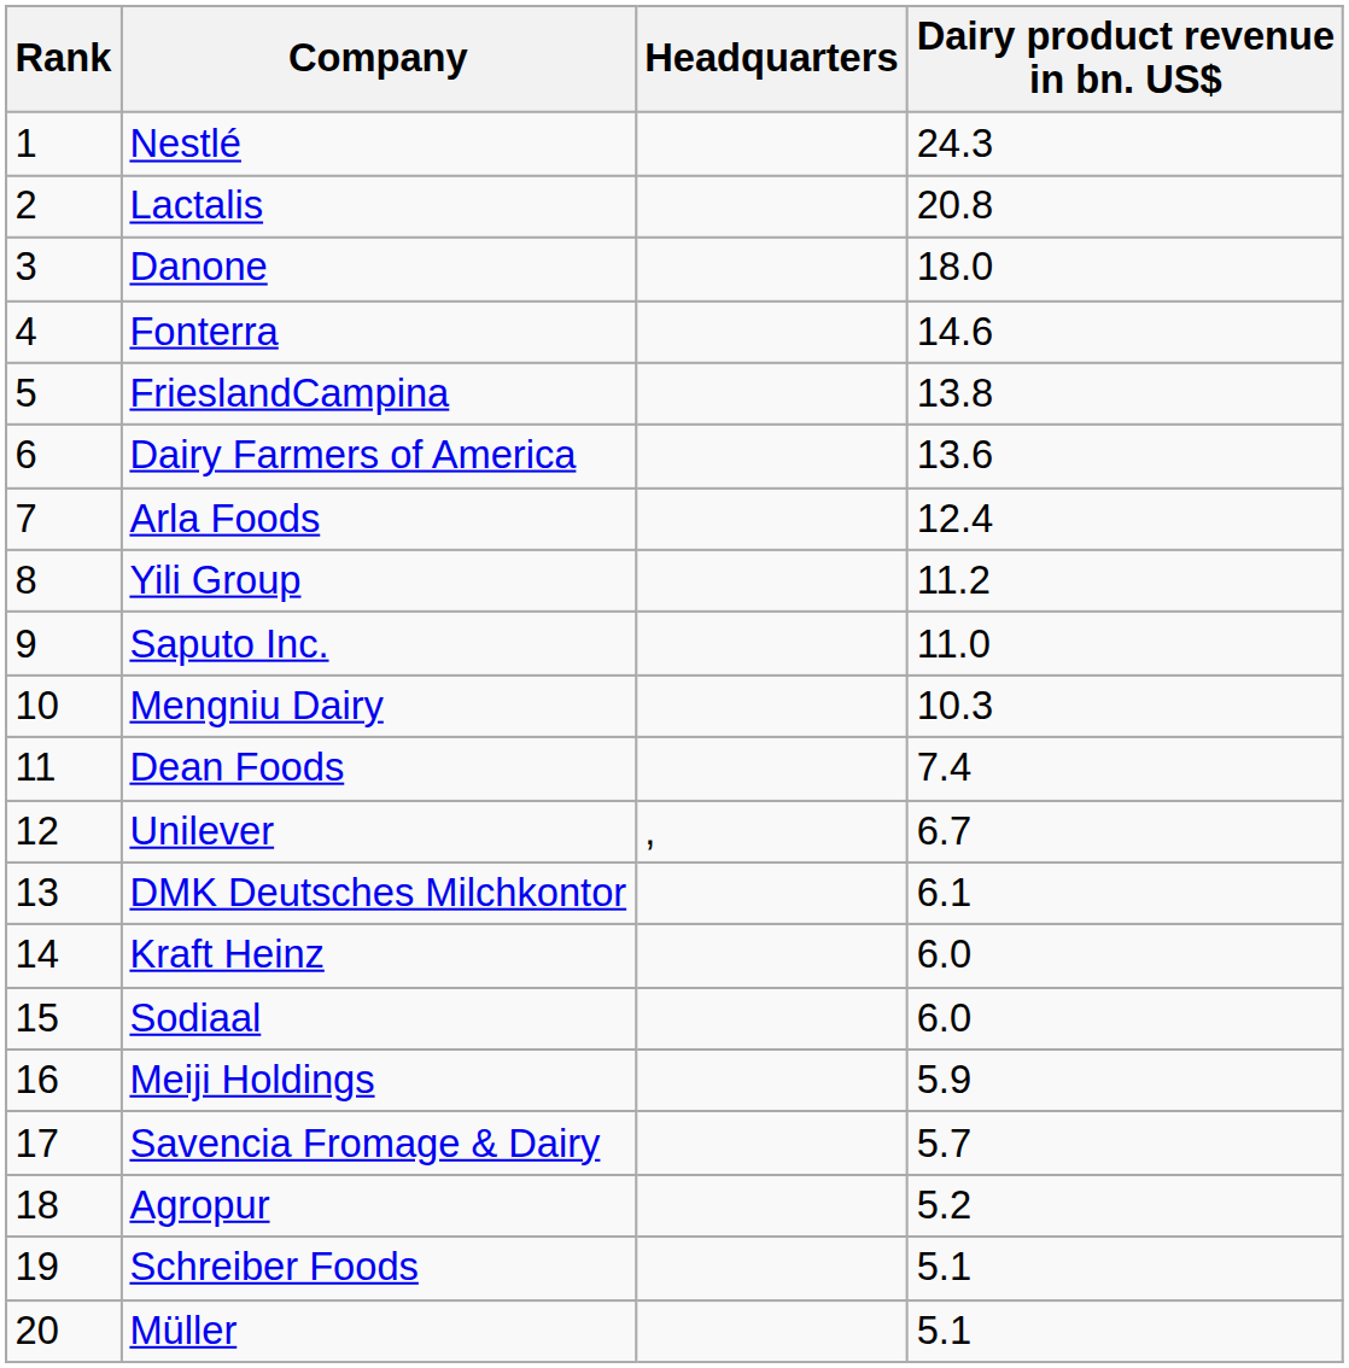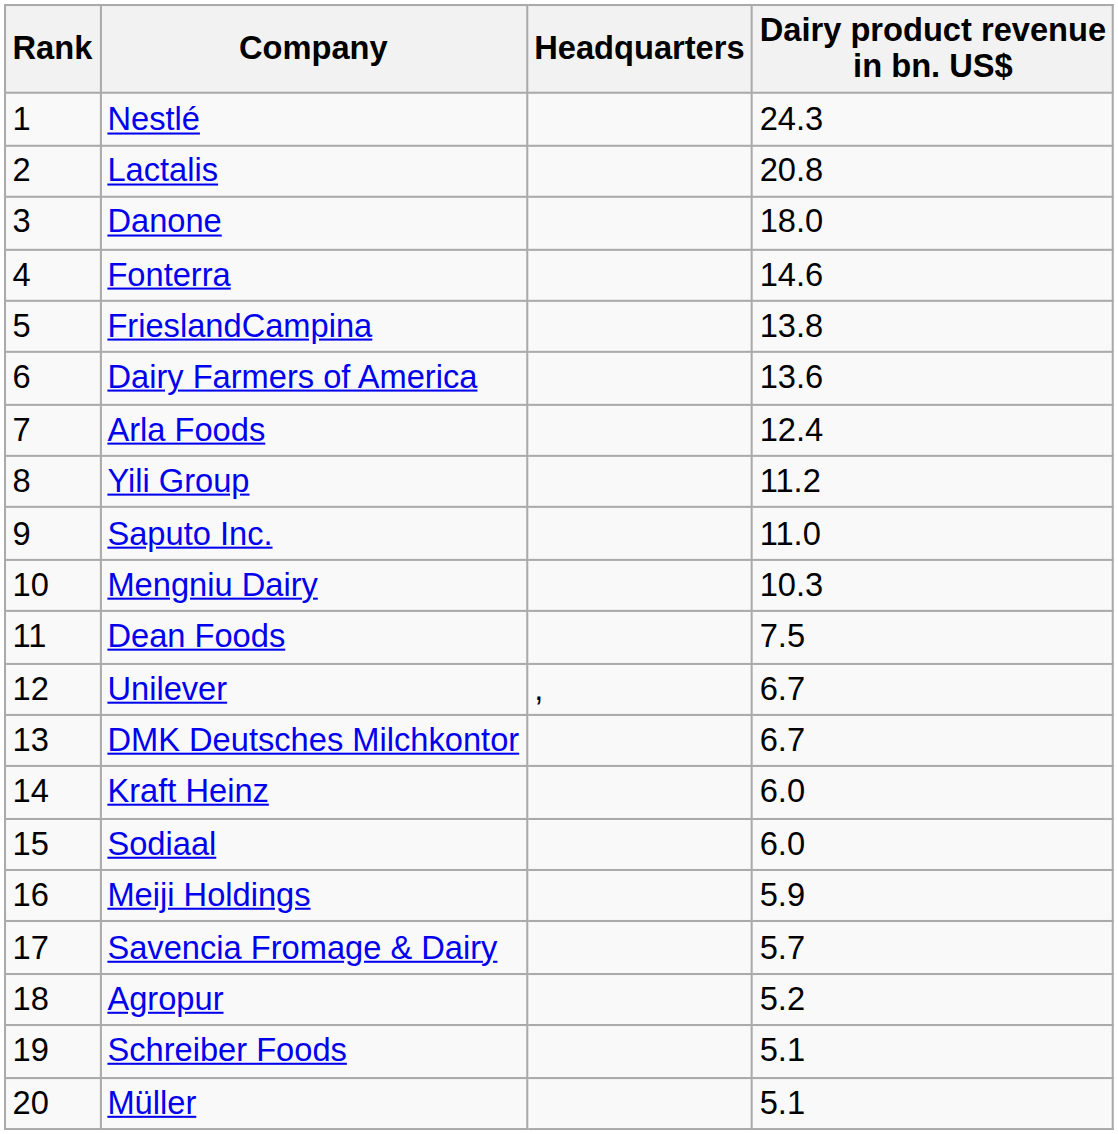 <table class="wikitable">
 <tr>
 <th>Rank</th>
 <th>Company</th>
 <th>Headquarters</th>
 <th>Dairy product revenue <br>in bn. US$</th>
 </tr>
 <tr>
 <td>1</td>
 <td><a href='#'>Nestlé</a></td>
 <td></td>
 <td>24.3</td>
 </tr>
 <tr>
 <td>2</td>
 <td><a href='#'>Lactalis</a></td>
 <td></td>
 <td>20.8</td>
 </tr>
 <tr>
 <td>3</td>
 <td><a href='#'>Danone</a></td>
 <td></td>
 <td>18.0</td>
 </tr>
 <tr>
 <td>4</td>
 <td><a href='#'>Fonterra</a></td>
 <td></td>
 <td>14.6</td>
 </tr>
 <tr>
 <td>5</td>
 <td><a href='#'>FrieslandCampina</a></td>
 <td></td>
 <td>13.8</td>
 </tr>
 <tr>
 <td>6</td>
 <td><a href='#'>Dairy Farmers of America</a></td>
 <td></td>
 <td>13.6</td>
 </tr>
 <tr>
 <td>7</td>
 <td><a href='#'>Arla Foods</a></td>
 <td></td>
 <td>12.4</td>
 </tr>
 <tr>
 <td>8</td>
 <td><a href='#'>Yili Group</a></td>
 <td></td>
 <td>11.2</td>
 </tr>
 <tr>
 <td>9</td>
 <td><a href='#'>Saputo Inc.</a></td>
 <td></td>
 <td>11.0</td>
 </tr>
 <tr>
 <td>10</td>
 <td><a href='#'>Mengniu Dairy</a></td>
 <td></td>
 <td>10.3</td>
 </tr>
 <tr>
 <td>11</td>
 <td><a href='#'>Dean Foods</a></td>
 <td></td>
-<td>7.4</td>
+<td>7.5</td>
 </tr>
 <tr>
 <td>12</td>
 <td><a href='#'>Unilever</a></td>
 <td>, </td>
 <td>6.7</td>
 </tr>
 <tr>
 <td>13</td>
 <td><a href='#'>DMK Deutsches Milchkontor</a></td>
 <td></td>
-<td>6.1</td>
+<td>6.7</td>
 </tr>
 <tr>
 <td>14</td>
 <td><a href='#'>Kraft Heinz</a></td>
 <td></td>
 <td>6.0</td>
 </tr>
 <tr>
 <td>15</td>
 <td><a href='#'>Sodiaal</a></td>
 <td></td>
 <td>6.0</td>
 </tr>
 <tr>
 <td>16</td>
 <td><a href='#'>Meiji Holdings</a></td>
 <td></td>
 <td>5.9</td>
 </tr>
 <tr>
 <td>17</td>
 <td><a href='#'>Savencia Fromage & Dairy</a></td>
 <td></td>
 <td>5.7</td>
 </tr>
 <tr>
 <td>18</td>
 <td><a href='#'>Agropur</a></td>
 <td></td>
 <td>5.2</td>
 </tr>
 <tr>
 <td>19</td>
 <td><a href='#'>Schreiber Foods</a></td>
 <td></td>
 <td>5.1</td>
 </tr>
 <tr>
 <td>20</td>
 <td><a href='#'>Müller</a></td>
 <td></td>
 <td>5.1</td>
 </tr>
 </table>
